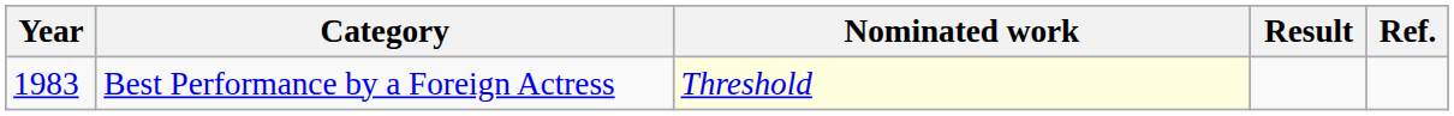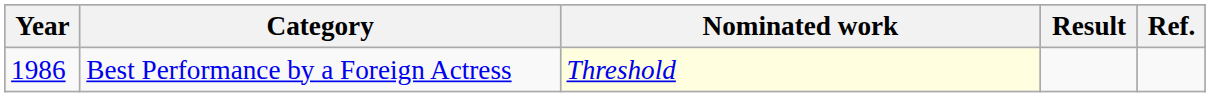 <table class="wikitable" style="width:80%;">
 <tr>
 <th>Year</th>
 <th style="width:40%;">Category</th>
 <th style="width:40%;">Nominated work</th>
 <th>Result</th>
 <th>Ref.</th>
 </tr>
 <tr>
-<td><a href='#'>1983</a></td>
+<td><a href='#'>1986</a></td>
 <td><a href='#'>Best Performance by a Foreign Actress</a></td>
 <td style="background: lightyellow;"><em><a href='#'>Threshold</a></em></td>
 <td></td>
 <td align="center"></td>
 </tr>
 </table>
